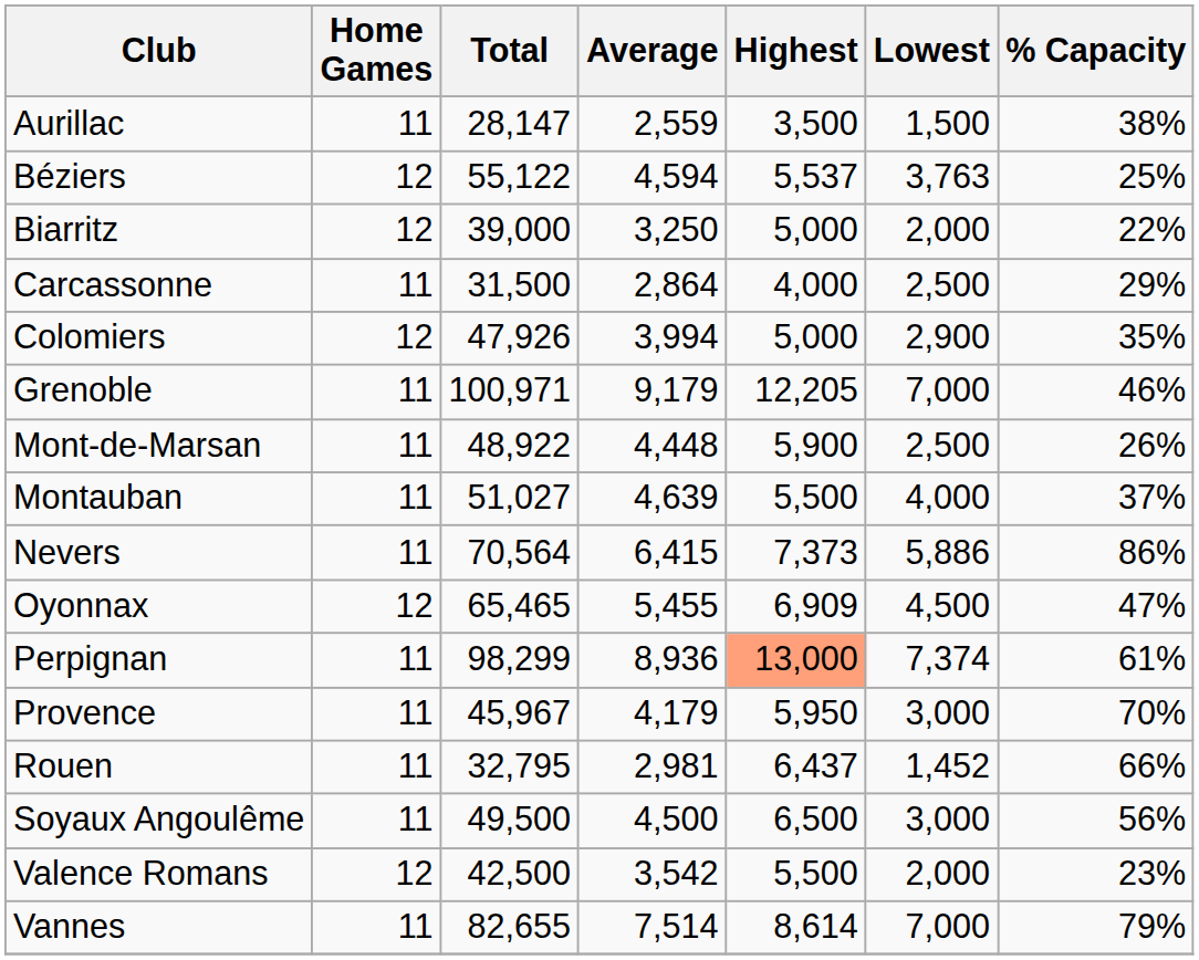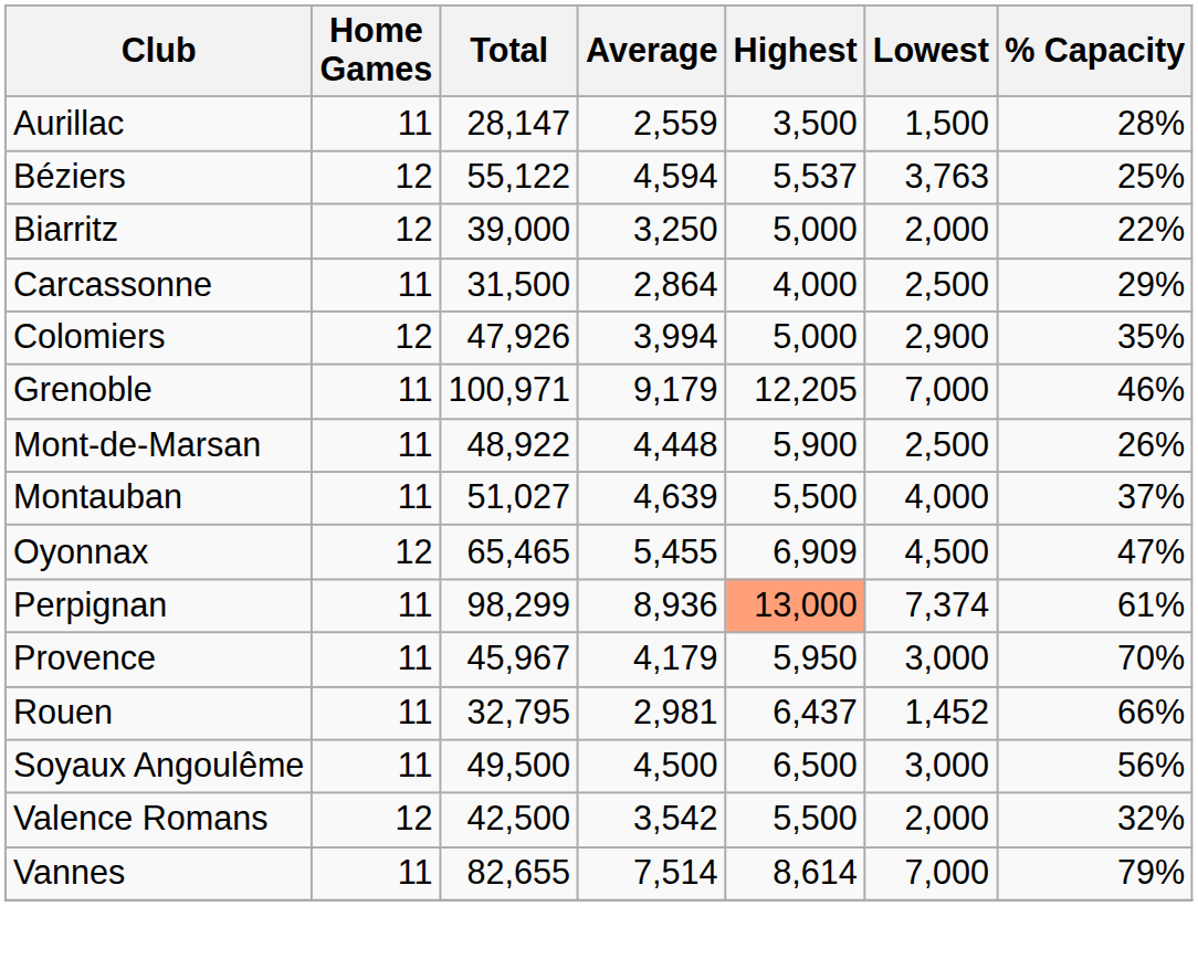 <table class="wikitable sortable" style="text-align:right">
 <tr>
 <th>Club</th>
 <th>Home<br>Games</th>
 <th>Total</th>
 <th>Average</th>
 <th>Highest</th>
 <th>Lowest</th>
 <th>% Capacity</th>
 </tr>
 <tr>
 <td style="text-align:left">Aurillac</td>
 <td>11</td>
 <td>28,147</td>
 <td>2,559</td>
 <td>3,500</td>
 <td>1,500</td>
-<td>38%</td>
+<td>28%</td>
 </tr>
 <tr>
 <td style="text-align:left">Béziers</td>
 <td>12</td>
 <td>55,122</td>
 <td>4,594</td>
 <td>5,537</td>
 <td>3,763</td>
 <td>25%</td>
 </tr>
 <tr>
 <td style="text-align:left">Biarritz</td>
 <td>12</td>
 <td>39,000</td>
 <td>3,250</td>
 <td>5,000</td>
 <td>2,000</td>
 <td>22%</td>
 </tr>
 <tr>
 <td style="text-align:left">Carcassonne</td>
 <td>11</td>
 <td>31,500</td>
 <td>2,864</td>
 <td>4,000</td>
 <td>2,500</td>
 <td>29%</td>
 </tr>
 <tr>
 <td style="text-align:left">Colomiers</td>
 <td>12</td>
 <td>47,926</td>
 <td>3,994</td>
 <td>5,000</td>
 <td>2,900</td>
 <td>35%</td>
 </tr>
 <tr>
 <td style="text-align:left">Grenoble</td>
 <td>11</td>
 <td>100,971</td>
 <td>9,179</td>
 <td>12,205</td>
 <td>7,000</td>
 <td>46%</td>
 </tr>
 <tr>
 <td style="text-align:left">Mont-de-Marsan</td>
 <td>11</td>
 <td>48,922</td>
 <td>4,448</td>
 <td>5,900</td>
 <td>2,500</td>
 <td>26%</td>
 </tr>
 <tr>
 <td style="text-align:left">Montauban</td>
 <td>11</td>
 <td>51,027</td>
 <td>4,639</td>
 <td>5,500</td>
 <td>4,000</td>
 <td>37%</td>
 </tr>
 <tr>
-<td style="text-align:left">Nevers</td>
-<td>11</td>
-<td>70,564</td>
-<td>6,415</td>
-<td>7,373</td>
-<td>5,886</td>
-<td>86%</td>
-</tr>
-<tr>
 <td style="text-align:left">Oyonnax</td>
 <td>12</td>
 <td>65,465</td>
 <td>5,455</td>
 <td>6,909</td>
 <td>4,500</td>
 <td>47%</td>
 </tr>
 <tr>
 <td style="text-align:left">Perpignan</td>
 <td>11</td>
 <td>98,299</td>
 <td>8,936</td>
 <td style="background: lightsalmon;">13,000</td>
 <td>7,374</td>
 <td>61%</td>
 </tr>
 <tr>
 <td style="text-align:left">Provence</td>
 <td>11</td>
 <td>45,967</td>
 <td>4,179</td>
 <td>5,950</td>
 <td>3,000</td>
 <td>70%</td>
 </tr>
 <tr>
 <td style="text-align:left">Rouen</td>
 <td>11</td>
 <td>32,795</td>
 <td>2,981</td>
 <td>6,437</td>
 <td>1,452</td>
 <td>66%</td>
 </tr>
 <tr>
 <td style="text-align:left">Soyaux Angoulême</td>
 <td>11</td>
 <td>49,500</td>
 <td>4,500</td>
 <td>6,500</td>
 <td>3,000</td>
 <td>56%</td>
 </tr>
 <tr>
 <td style="text-align:left">Valence Romans</td>
 <td>12</td>
 <td>42,500</td>
 <td>3,542</td>
 <td>5,500</td>
 <td>2,000</td>
-<td>23%</td>
+<td>32%</td>
 </tr>
 <tr>
 <td style="text-align:left">Vannes</td>
 <td>11</td>
 <td>82,655</td>
 <td>7,514</td>
 <td>8,614</td>
 <td>7,000</td>
 <td>79%</td>
 </tr>
 <tr>
 </tr>
 </table>
